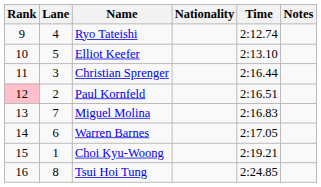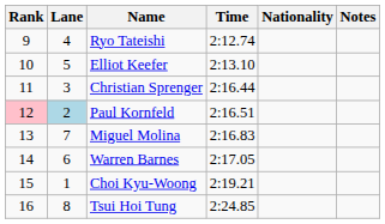 <table class="wikitable sortable" style="text-align:center">
 <tr>
 <th>Rank</th>
 <th>Lane</th>
 <th>Name</th>
+<th>Time</th>
 <th>Nationality</th>
-<th>Time</th>
 <th>Notes</th>
 </tr>
 <tr>
 <td>9</td>
 <td>4</td>
 <td align=left><a href='#'>Ryo Tateishi</a></td>
+<td>2:12.74</td>
 <td align=left></td>
-<td>2:12.74</td>
 <td></td>
 </tr>
 <tr>
 <td>10</td>
 <td>5</td>
 <td align=left><a href='#'>Elliot Keefer</a></td>
+<td>2:13.10</td>
 <td align=left></td>
-<td>2:13.10</td>
 <td></td>
 </tr>
 <tr>
 <td>11</td>
 <td>3</td>
 <td align=left><a href='#'>Christian Sprenger</a></td>
+<td>2:16.44</td>
 <td align=left></td>
-<td>2:16.44</td>
 <td></td>
 </tr>
 <tr>
 <td style="background: pink;">12</td>
-<td>2</td>
+<td style="background: lightblue;">2</td>
 <td align=left><a href='#'>Paul Kornfeld</a></td>
+<td>2:16.51</td>
 <td align=left></td>
-<td>2:16.51</td>
 <td></td>
 </tr>
 <tr>
 <td>13</td>
 <td>7</td>
 <td align=left><a href='#'>Miguel Molina</a></td>
+<td>2:16.83</td>
 <td align=left></td>
-<td>2:16.83</td>
 <td></td>
 </tr>
 <tr>
 <td>14</td>
 <td>6</td>
 <td align=left><a href='#'>Warren Barnes</a></td>
+<td>2:17.05</td>
 <td align=left></td>
-<td>2:17.05</td>
 <td></td>
 </tr>
 <tr>
 <td>15</td>
 <td>1</td>
 <td align=left><a href='#'>Choi Kyu-Woong</a></td>
+<td>2:19.21</td>
 <td align=left></td>
-<td>2:19.21</td>
 <td></td>
 </tr>
 <tr>
 <td>16</td>
 <td>8</td>
 <td align=left><a href='#'>Tsui Hoi Tung</a></td>
+<td>2:24.85</td>
 <td align=left></td>
-<td>2:24.85</td>
 <td></td>
 </tr>
 </table>
